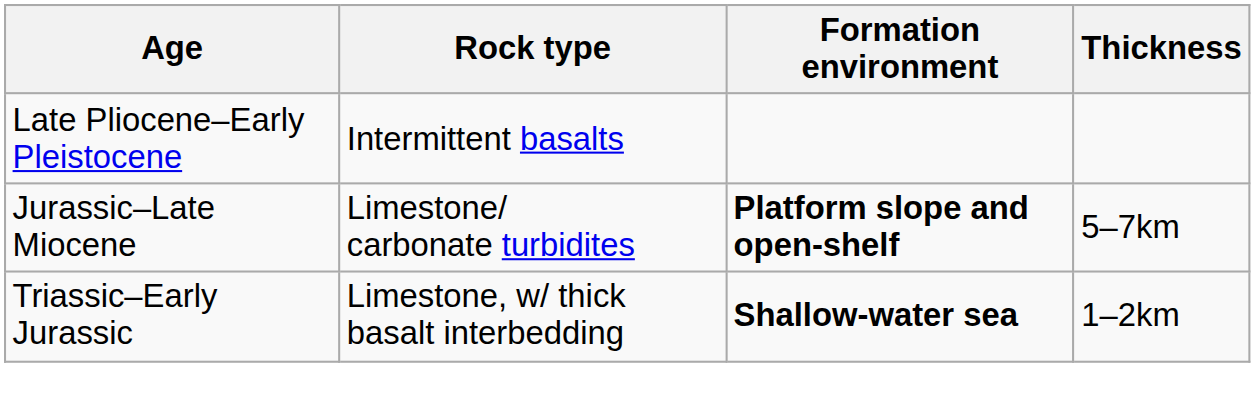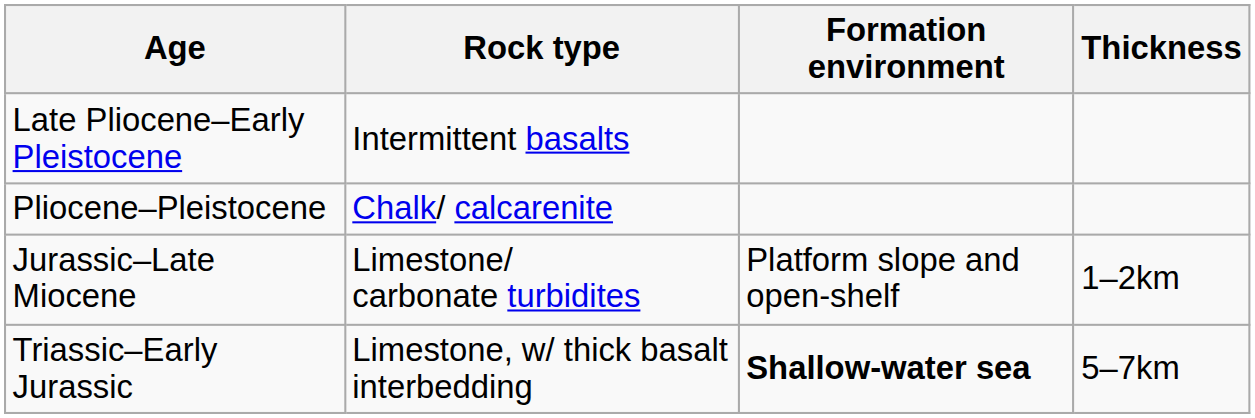 <table class="wikitable">
 <tr>
 <th>Age</th>
 <th>Rock type</th>
 <th>Formation environment</th>
 <th>Thickness</th>
 </tr>
 <tr>
 <td>Late Pliocene–Early <a href='#'>Pleistocene</a></td>
 <td>Intermittent <a href='#'>basalts</a></td>
 <td></td>
 <td></td>
 </tr>
 <tr>
+<td>Pliocene–Pleistocene</td>
+<td><a href='#'>Chalk</a>/ <a href='#'>calcarenite</a></td>
+<td></td>
+<td></td>
+</tr>
+<tr>
 <td>Jurassic–Late Miocene</td>
 <td>Limestone/<br>carbonate <a href='#'>turbidites</a></td>
-<td><strong>Platform slope and open-shelf </strong></td>
-<td>5–7km</td>
+<td>Platform slope and open-shelf </td>
+<td>1–2km</td>
 </tr>
 <tr>
 <td>Triassic–Early Jurassic</td>
 <td>Limestone, w/ thick basalt interbedding</td>
 <td><strong>Shallow-water sea</strong></td>
-<td>1–2km</td>
+<td>5–7km</td>
 </tr>
 </table>
